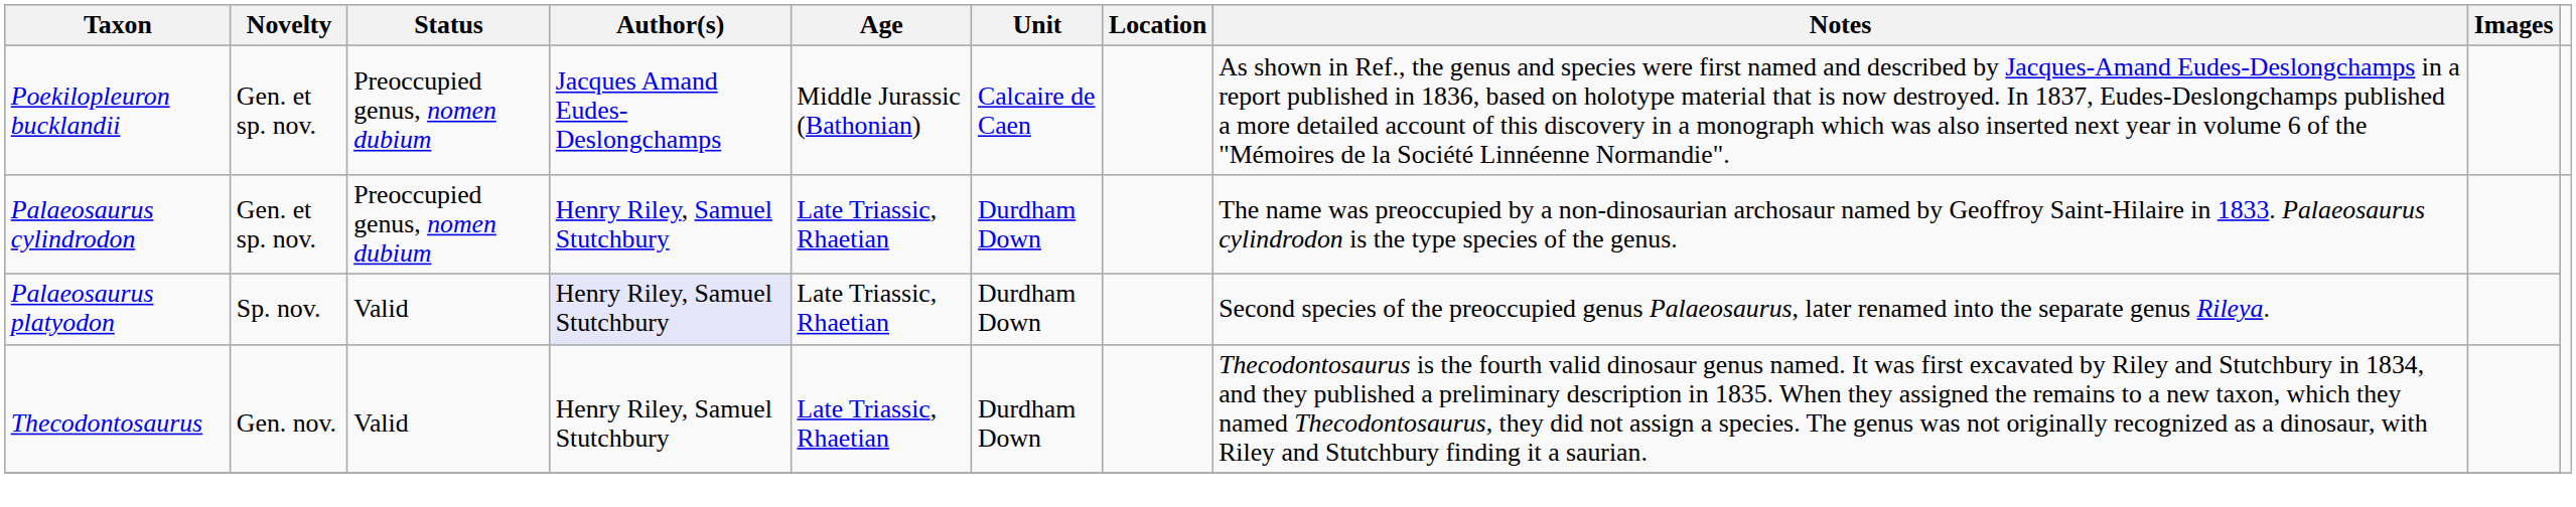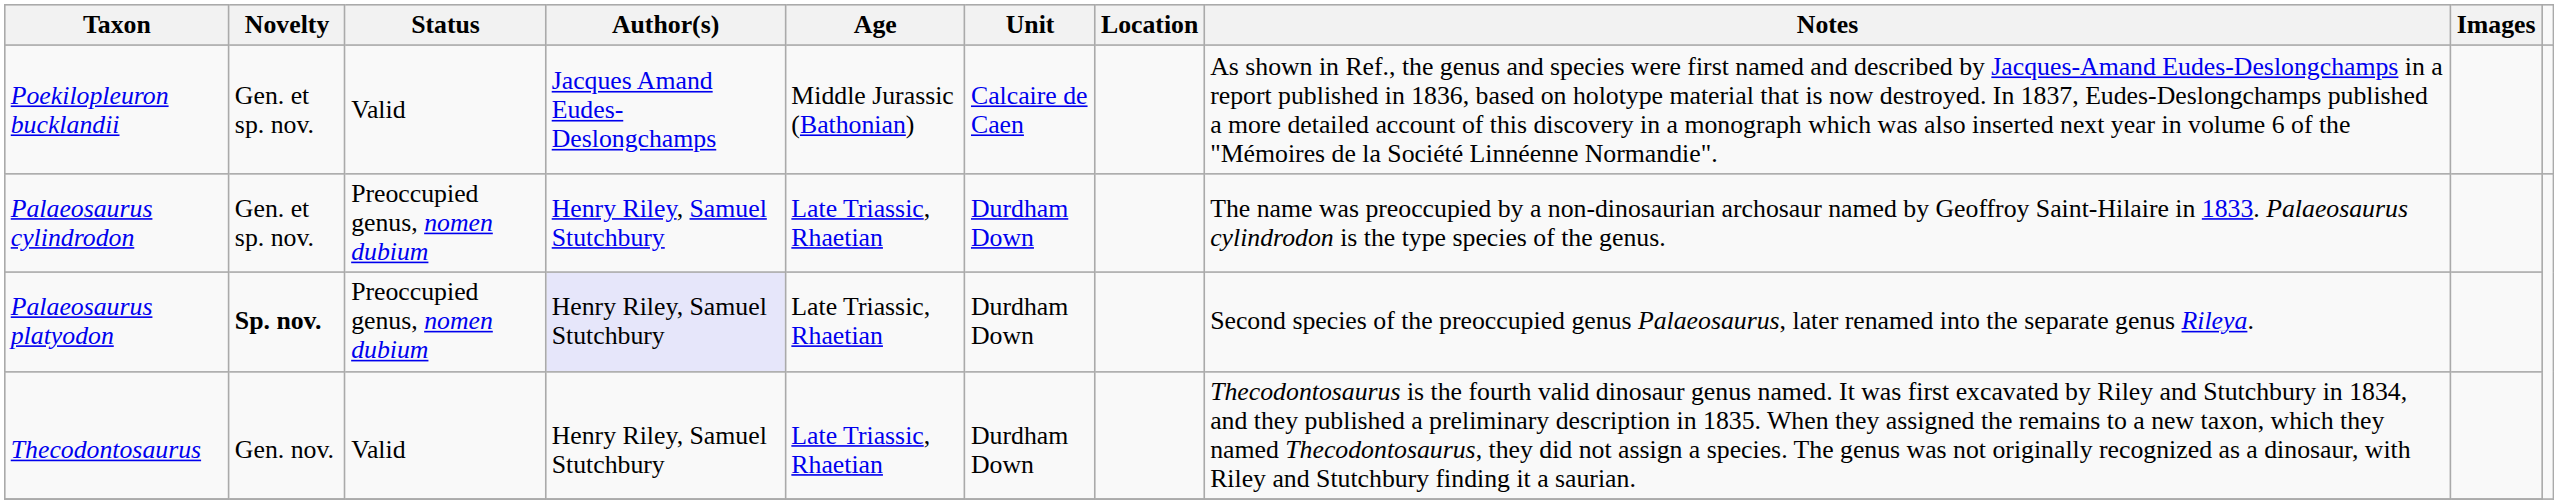 <table class="wikitable sortable" align="center" width="100%">
 <tr>
 <th>Taxon</th>
 <th>Novelty</th>
 <th>Status</th>
 <th>Author(s)</th>
 <th>Age</th>
 <th>Unit</th>
 <th>Location</th>
 <th>Notes</th>
 <th>Images</th>
 </tr>
 <tr>
 <td><em><a href='#'>Poekilopleuron bucklandii</a></em></td>
 <td>Gen. et sp. nov.</td>
-<td>Preoccupied genus, <em><a href='#'>nomen dubium</a></em></td>
+<td>Valid</td>
 <td><a href='#'>Jacques Amand Eudes-Deslongchamps</a></td>
 <td>Middle Jurassic (<a href='#'>Bathonian</a>)</td>
 <td><a href='#'>Calcaire de Caen</a></td>
 <td></td>
 <td>As shown in Ref., the genus and species were first named and described by <a href='#'>Jacques-Amand Eudes-Deslongchamps</a> in a report published in 1836, based on holotype material that is now destroyed. In 1837, Eudes-Deslongchamps published a more detailed account of this discovery in a monograph which was also inserted next year in volume 6 of the "Mémoires de la Société Linnéenne Normandie".</td>
 <td></td>
 <td></td>
 </tr>
 <tr>
 <td><em><a href='#'>Palaeosaurus cylindrodon</a></em></td>
 <td>Gen. et sp. nov.</td>
 <td>Preoccupied genus, <em><a href='#'>nomen dubium</a></em></td>
 <td><a href='#'>Henry Riley</a>, <a href='#'>Samuel Stutchbury</a></td>
 <td><a href='#'>Late Triassic</a>, <a href='#'>Rhaetian</a></td>
 <td><a href='#'>Durdham Down</a></td>
 <td></td>
 <td>The name was preoccupied by a non-dinosaurian archosaur named by Geoffroy Saint-Hilaire in <a href='#'>1833</a>. <em>Palaeosaurus cylindrodon</em> is the type species of the genus.</td>
 <td></td>
 </tr>
 <tr>
 <td><em><a href='#'>Palaeosaurus platyodon</a></em></td>
-<td>Sp. nov.</td>
-<td>Valid</td>
+<td><strong>Sp. nov.</strong></td>
+<td>Preoccupied genus, <em><a href='#'>nomen dubium</a></em></td>
 <td style="background: lavender;">Henry Riley, Samuel Stutchbury</td>
 <td>Late Triassic, <a href='#'>Rhaetian</a></td>
 <td>Durdham Down</td>
 <td></td>
 <td>Second species of the preoccupied genus <em>Palaeosaurus</em>, later renamed into the separate genus <em><a href='#'>Rileya</a></em>.</td>
 <td></td>
 </tr>
 <tr>
 <td><br><em><a href='#'>Thecodontosaurus</a></em></td>
 <td><br>Gen. nov.</td>
 <td><br>Valid</td>
 <td><br>Henry Riley, Samuel Stutchbury</td>
 <td><br><a href='#'>Late Triassic</a>, <a href='#'>Rhaetian</a></td>
 <td><br>Durdham Down</td>
 <td></td>
 <td><em>Thecodontosaurus</em> is the fourth valid dinosaur genus named. It was first excavated by Riley and Stutchbury in 1834, and they published a preliminary description in 1835. When they assigned the remains to a new taxon, which they named <em>Thecodontosaurus</em>, they did not assign a species. The genus was not originally recognized as a dinosaur, with Riley and Stutchbury finding it a saurian.</td>
 <td><br></td>
 </tr>
 <tr>
 </tr>
 </table>
